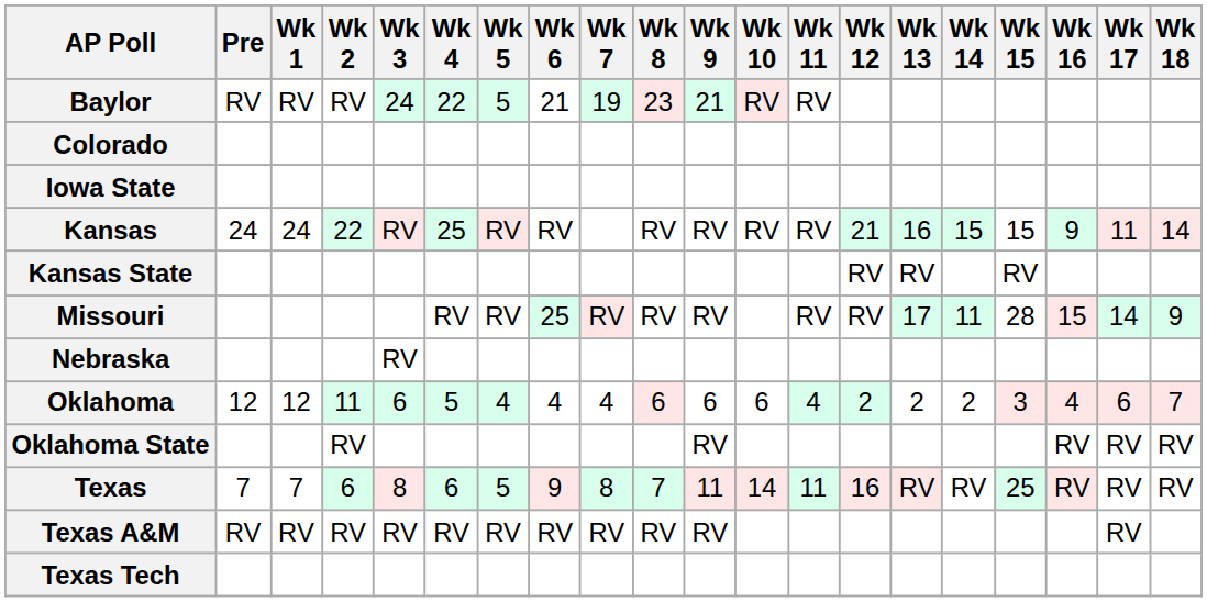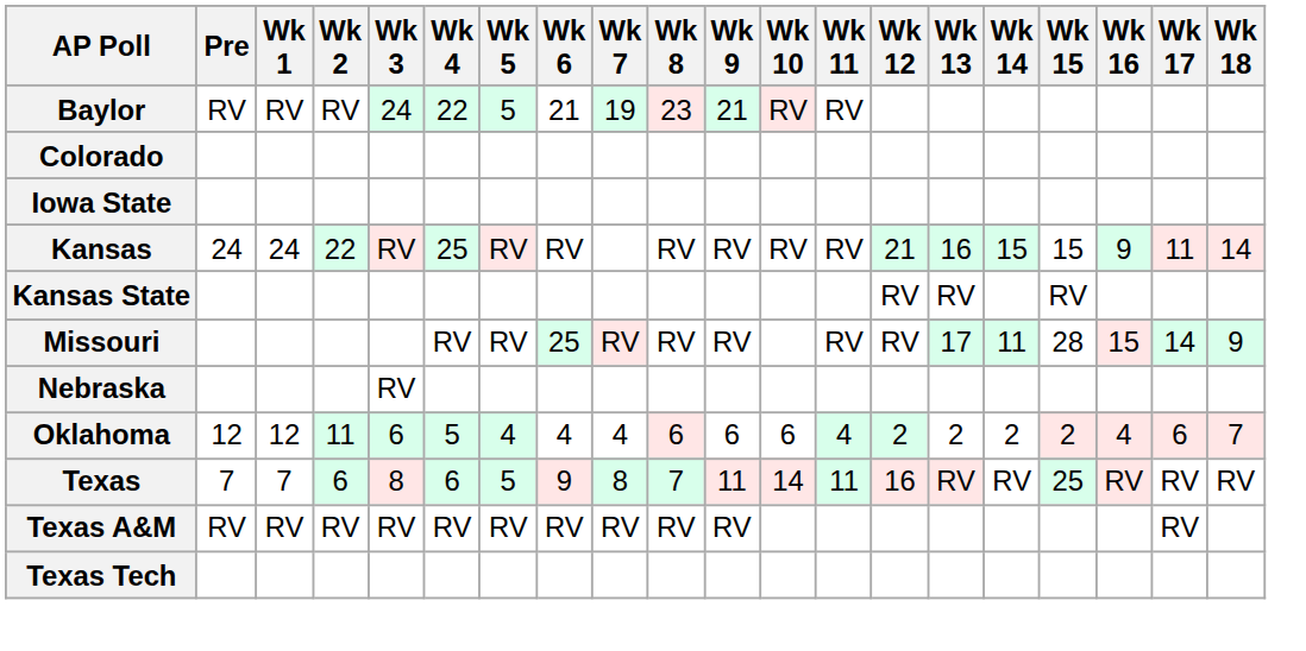 <table class="wikitable" style="white-space:nowrap;font-size:80%;">
 <tr>
 <th>AP Poll</th>
 <th>Pre</th>
 <th>Wk<br>1</th>
 <th>Wk<br>2</th>
 <th>Wk<br>3</th>
 <th>Wk<br>4</th>
 <th>Wk<br>5</th>
 <th>Wk<br>6</th>
 <th>Wk<br>7</th>
 <th>Wk<br>8</th>
 <th>Wk<br>9</th>
 <th>Wk<br>10</th>
 <th>Wk<br>11</th>
 <th>Wk<br>12</th>
 <th>Wk<br>13</th>
 <th>Wk<br>14</th>
 <th>Wk<br>15</th>
 <th>Wk<br>16</th>
 <th>Wk<br>17</th>
 <th>Wk<br>18</th>
 </tr>
 <tr style="text-align:center;">
 <th>Baylor</th>
 <td style="background:#FFF;">RV</td>
 <td style="background:#FFF;">RV</td>
 <td style="background:#FFF;">RV</td>
 <td style="background:#D8FFEB;">24</td>
 <td style="background:#D8FFEB;">22</td>
 <td style="background:#D8FFEB;">5</td>
 <td style="background:#FFF;">21</td>
 <td style="background:#D8FFEB;">19</td>
 <td style="background:#FFE6E6;">23</td>
 <td style="background:#D8FFEB;">21</td>
 <td style="background:#FFE6E6;">RV</td>
 <td style="background:#FFF;">RV</td>
 <td style="background:#FFF;"></td>
 <td style="background:#FFF;"></td>
 <td style="background:#FFF;"></td>
 <td style="background:#FFF;"></td>
 <td style="background:#FFF;"></td>
 <td style="background:#FFF;"></td>
 <td style="background:#FFF;"></td>
 </tr>
 <tr style="text-align:center;">
 <th>Colorado</th>
 <td style="background:#FFF;"></td>
 <td style="background:#FFF;"></td>
 <td style="background:#FFF;"></td>
 <td style="background:#FFF;"></td>
 <td style="background:#FFF;"></td>
 <td style="background:#FFF;"></td>
 <td style="background:#FFF;"></td>
 <td style="background:#FFF;"></td>
 <td style="background:#FFF;"></td>
 <td style="background:#FFF;"></td>
 <td style="background:#FFF;"></td>
 <td style="background:#FFF;"></td>
 <td style="background:#FFF;"></td>
 <td style="background:#FFF;"></td>
 <td style="background:#FFF;"></td>
 <td style="background:#FFF;"></td>
 <td style="background:#FFF;"></td>
 <td style="background:#FFF;"></td>
 <td style="background:#FFF;"></td>
 </tr>
 <tr style="text-align:center;">
 <th>Iowa State</th>
 <td style="background:#FFF;"></td>
 <td style="background:#FFF;"></td>
 <td style="background:#FFF;"></td>
 <td style="background:#FFF;"></td>
 <td style="background:#FFF;"></td>
 <td style="background:#FFF;"></td>
 <td style="background:#FFF;"></td>
 <td style="background:#FFF;"></td>
 <td style="background:#FFF;"></td>
 <td style="background:#FFF;"></td>
 <td style="background:#FFF;"></td>
 <td style="background:#FFF;"></td>
 <td style="background:#FFF;"></td>
 <td style="background:#FFF;"></td>
 <td style="background:#FFF;"></td>
 <td style="background:#FFF;"></td>
 <td style="background:#FFF;"></td>
 <td style="background:#FFF;"></td>
 <td style="background:#FFF;"></td>
 </tr>
 <tr style="text-align:center;">
 <th>Kansas</th>
 <td style="background:#FFF;">24</td>
 <td style="background:#FFF;">24</td>
 <td style="background:#D8FFEB;">22</td>
 <td style="background:#FFE6E6;">RV</td>
 <td style="background:#D8FFEB;">25</td>
 <td style="background:#FFE6E6;">RV</td>
 <td style="background:#FFF;">RV</td>
 <td style="background:#FFF;"></td>
 <td style="background:#FFF;">RV</td>
 <td style="background:#FFF;">RV</td>
 <td style="background:#FFF;">RV</td>
 <td style="background:#FFF;">RV</td>
 <td style="background:#D8FFEB;">21</td>
 <td style="background:#D8FFEB;">16</td>
 <td style="background:#D8FFEB;">15</td>
 <td style="background:#FFF;">15</td>
 <td style="background:#D8FFEB;">9</td>
 <td style="background:#FFE6E6;">11</td>
 <td style="background:#FFE6E6;">14</td>
 </tr>
 <tr style="text-align:center;">
 <th>Kansas State</th>
 <td style="background:#FFF;"></td>
 <td style="background:#FFF;"></td>
 <td style="background:#FFF;"></td>
 <td style="background:#FFF;"></td>
 <td style="background:#FFF;"></td>
 <td style="background:#FFF;"></td>
 <td style="background:#FFF;"></td>
 <td style="background:#FFF;"></td>
 <td style="background:#FFF;"></td>
 <td style="background:#FFF;"></td>
 <td style="background:#FFF;"></td>
 <td style="background:#FFF;"></td>
 <td style="background:#FFF;">RV</td>
 <td style="background:#FFF;">RV</td>
 <td style="background:#FFF;"></td>
 <td style="background:#FFF;">RV</td>
 <td style="background:#FFF;"></td>
 <td style="background:#FFF;"></td>
 <td style="background:#FFF;"></td>
 </tr>
 <tr style="text-align:center;">
 <th>Missouri</th>
 <td style="background:#FFF;"></td>
 <td style="background:#FFF;"></td>
 <td style="background:#FFF;"></td>
 <td style="background:#FFF;"></td>
 <td style="background:#FFF;">RV</td>
 <td style="background:#FFF;">RV</td>
 <td style="background:#D8FFEB;">25</td>
 <td style="background:#FFE6E6;">RV</td>
 <td style="background:#FFF;">RV</td>
 <td style="background:#FFF;">RV</td>
 <td style="background:#FFF;"></td>
 <td style="background:#FFF;">RV</td>
 <td style="background:#FFF;">RV</td>
 <td style="background:#D8FFEB;">17</td>
 <td style="background:#D8FFEB;">11</td>
 <td style="background:#FFF;">28</td>
 <td style="background:#FFE6E6;">15</td>
 <td style="background:#D8FFEB;">14</td>
 <td style="background:#D8FFEB;">9</td>
 </tr>
 <tr style="text-align:center;">
 <th>Nebraska</th>
 <td style="background:#FFF;"></td>
 <td style="background:#FFF;"></td>
 <td style="background:#FFF;"></td>
 <td style="background:#FFF;">RV</td>
 <td style="background:#FFF;"></td>
 <td style="background:#FFF;"></td>
 <td style="background:#FFF;"></td>
 <td style="background:#FFF;"></td>
 <td style="background:#FFF;"></td>
 <td style="background:#FFF;"></td>
 <td style="background:#FFF;"></td>
 <td style="background:#FFF;"></td>
 <td style="background:#FFF;"></td>
 <td style="background:#FFF;"></td>
 <td style="background:#FFF;"></td>
 <td style="background:#FFF;"></td>
 <td style="background:#FFF;"></td>
 <td style="background:#FFF;"></td>
 <td style="background:#FFF;"></td>
 </tr>
 <tr style="text-align:center;">
 <th>Oklahoma</th>
 <td style="background:#FFF;">12</td>
 <td style="background:#FFF;">12</td>
 <td style="background:#D8FFEB;">11</td>
 <td style="background:#D8FFEB;">6</td>
 <td style="background:#D8FFEB;">5</td>
 <td style="background:#D8FFEB;">4</td>
 <td style="background:#FFF;">4</td>
 <td style="background:#FFF;">4</td>
 <td style="background:#FFE6E6;">6</td>
 <td style="background:#FFF;">6</td>
 <td style="background:#FFF;">6</td>
 <td style="background:#D8FFEB;">4</td>
 <td style="background:#D8FFEB;">2</td>
 <td style="background:#FFF;">2</td>
 <td style="background:#FFF;">2</td>
-<td style="background:#FFE6E6;">3</td>
+<td style="background:#FFE6E6;">2</td>
 <td style="background:#FFE6E6;">4</td>
 <td style="background:#FFE6E6;">6</td>
 <td style="background:#FFE6E6;">7</td>
-</tr>
-<tr style="text-align:center;">
-<th>Oklahoma State</th>
-<td style="background:#FFF;"></td>
-<td style="background:#FFF;"></td>
-<td style="background:#FFF;">RV</td>
-<td style="background:#FFF;"></td>
-<td style="background:#FFF;"></td>
-<td style="background:#FFF;"></td>
-<td style="background:#FFF;"></td>
-<td style="background:#FFF;"></td>
-<td style="background:#FFF;"></td>
-<td style="background:#FFF;">RV</td>
-<td style="background:#FFF;"></td>
-<td style="background:#FFF;"></td>
-<td style="background:#FFF;"></td>
-<td style="background:#FFF;"></td>
-<td style="background:#FFF;"></td>
-<td style="background:#FFF;"></td>
-<td style="background:#FFF;">RV</td>
-<td style="background:#FFF;">RV</td>
-<td style="background:#FFF;">RV</td>
 </tr>
 <tr style="text-align:center;">
 <th>Texas</th>
 <td style="background:#FFF;">7</td>
 <td style="background:#FFF;">7</td>
 <td style="background:#D8FFEB;">6</td>
 <td style="background:#FFE6E6;">8</td>
 <td style="background:#D8FFEB;">6</td>
 <td style="background:#D8FFEB;">5</td>
 <td style="background:#FFE6E6;">9</td>
 <td style="background:#D8FFEB;">8</td>
 <td style="background:#D8FFEB;">7</td>
 <td style="background:#FFE6E6;">11</td>
 <td style="background:#FFE6E6;">14</td>
 <td style="background:#D8FFEB;">11</td>
 <td style="background:#FFE6E6;">16</td>
 <td style="background:#FFE6E6;">RV</td>
 <td style="background:#FFF;">RV</td>
 <td style="background:#D8FFEB;">25</td>
 <td style="background:#FFE6E6;">RV</td>
 <td style="background:#FFF;">RV</td>
 <td style="background:#FFF;">RV</td>
 </tr>
 <tr style="text-align:center;">
 <th>Texas A&M</th>
 <td style="background:#FFF;">RV</td>
 <td style="background:#FFF;">RV</td>
 <td style="background:#FFF;">RV</td>
 <td style="background:#FFF;">RV</td>
 <td style="background:#FFF;">RV</td>
 <td style="background:#FFF;">RV</td>
 <td style="background:#FFF;">RV</td>
 <td style="background:#FFF;">RV</td>
 <td style="background:#FFF;">RV</td>
 <td style="background:#FFF;">RV</td>
 <td style="background:#FFF;"></td>
 <td style="background:#FFF;"></td>
 <td style="background:#FFF;"></td>
 <td style="background:#FFF;"></td>
 <td style="background:#FFF;"></td>
 <td style="background:#FFF;"></td>
 <td style="background:#FFF;"></td>
 <td style="background:#FFF;">RV</td>
 <td style="background:#FFF;"></td>
 </tr>
 <tr style="text-align:center;">
 <th>Texas Tech</th>
 <td style="background:#FFF;"></td>
 <td style="background:#FFF;"></td>
 <td style="background:#FFF;"></td>
 <td style="background:#FFF;"></td>
 <td style="background:#FFF;"></td>
 <td style="background:#FFF;"></td>
 <td style="background:#FFF;"></td>
 <td style="background:#FFF;"></td>
 <td style="background:#FFF;"></td>
 <td style="background:#FFF;"></td>
 <td style="background:#FFF;"></td>
 <td style="background:#FFF;"></td>
 <td style="background:#FFF;"></td>
 <td style="background:#FFF;"></td>
 <td style="background:#FFF;"></td>
 <td style="background:#FFF;"></td>
 <td style="background:#FFF;"></td>
 <td style="background:#FFF;"></td>
 <td style="background:#FFF;"></td>
 </tr>
 </table>
